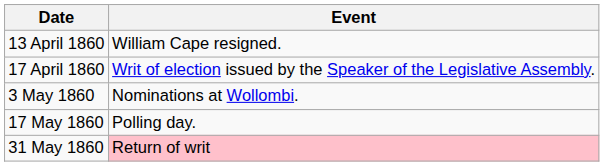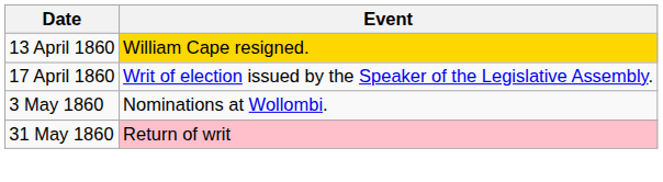 <table class="wikitable">
 <tr>
 <th>Date</th>
 <th>Event</th>
 </tr>
 <tr>
 <td>13 April 1860</td>
-<td>William Cape resigned.</td>
+<td style="background: gold;">William Cape resigned.</td>
 </tr>
 <tr>
 <td>17 April 1860</td>
 <td><a href='#'>Writ of election</a> issued by the <a href='#'>Speaker of the Legislative Assembly</a>.</td>
 </tr>
 <tr>
 <td>3 May 1860</td>
 <td>Nominations at <a href='#'>Wollombi</a>.</td>
 </tr>
 <tr>
-<td>17 May 1860</td>
-<td>Polling day.</td>
-</tr>
-<tr>
 <td>31 May 1860</td>
 <td style="background: pink;">Return of writ</td>
 </tr>
 </table>
